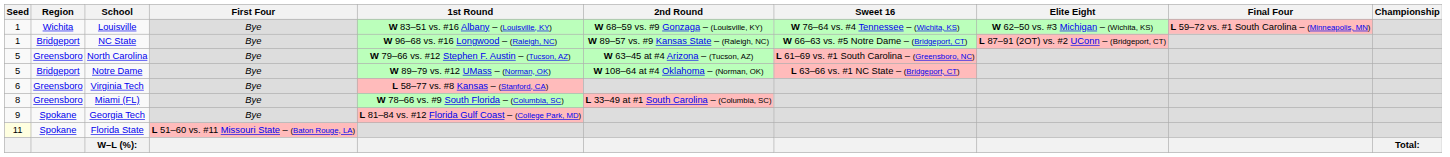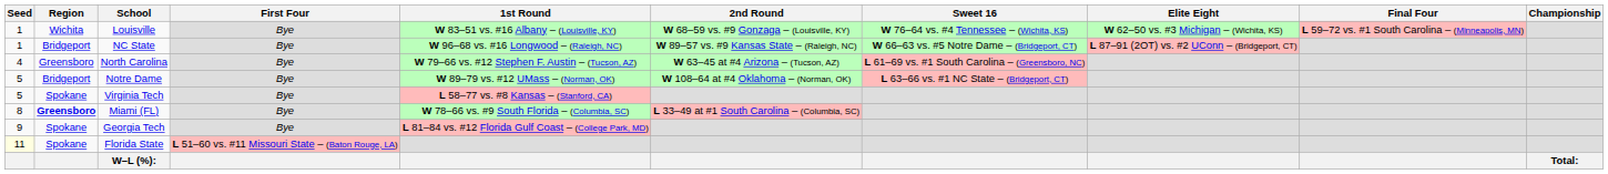 <table class="sortable wikitable" style="white-space:nowrap; text-align:center; font-size:90%;">
 <tr>
 <th>Seed</th>
 <th>Region</th>
 <th>School</th>
 <th>First Four</th>
 <th>1st Round</th>
 <th>2nd Round</th>
 <th>Sweet 16</th>
 <th>Elite Eight</th>
 <th>Final Four</th>
 <th>Championship</th>
 </tr>
 <tr>
 <td>1</td>
 <td><a href='#'>Wichita</a></td>
 <td><a href='#'>Louisville</a></td>
 <td style="background:#ddd;"><em>Bye</em></td>
 <td style="background:#bfb;"><strong>W</strong> 83–51 vs. #16 <a href='#'>Albany</a> – <small>(<a href='#'>Louisville, KY</a>)</small></td>
 <td style="background:#bfb;"><strong>W</strong> 68–59 vs. #9 <a href='#'>Gonzaga</a> – <small>(Louisville, KY)</small></td>
 <td style="background:#bfb;"><strong>W</strong> 76–64 vs. #4 <a href='#'>Tennessee</a> – <small>(<a href='#'>Wichita, KS</a>)</small></td>
 <td style="background:#bfb;"><strong>W</strong> 62–50 vs. #3 <a href='#'>Michigan</a> – <small>(Wichita, KS)</small></td>
 <td style="background:#fbb;"><strong>L</strong> 59–72 vs. #1 South Carolina – <small>(<a href='#'>Minneapolis, MN</a>)</small></td>
 <td style="background:#ddd;"></td>
 </tr>
 <tr>
 <td>1</td>
 <td><a href='#'>Bridgeport</a></td>
 <td><a href='#'>NC State</a></td>
 <td style="background:#ddd;"><em>Bye</em></td>
 <td style="background:#bfb;"><strong>W</strong> 96–68 vs. #16 <a href='#'>Longwood</a> – <small>(<a href='#'>Raleigh, NC</a>)</small></td>
 <td style="background:#bfb;"><strong>W</strong> 89–57 vs. #9 <a href='#'>Kansas State</a> – <small>(Raleigh, NC)</small></td>
 <td style="background:#bfb;"><strong>W</strong> 66–63 vs. #5 Notre Dame – <small>(<a href='#'>Bridgeport, CT</a>)</small></td>
 <td style="background:#fbb;"><strong>L</strong> 87–91 (2OT) vs. #2 <a href='#'>UConn</a> – <small>(Bridgeport, CT)</small></td>
 <td style="background:#ddd;"></td>
 <td style="background:#ddd;"></td>
 </tr>
 <tr>
-<td>5</td>
+<td>4</td>
 <td><a href='#'>Greensboro</a></td>
 <td><a href='#'>North Carolina</a></td>
 <td style="background:#ddd;"><em>Bye</em></td>
 <td style="background:#bfb;"><strong>W</strong> 79–66 vs. #12 <a href='#'>Stephen F. Austin</a> – <small>(<a href='#'>Tucson, AZ</a>)</small></td>
 <td style="background:#bfb;"><strong>W</strong> 63–45 at #4 <a href='#'>Arizona</a> – <small>(Tucson, AZ)</small></td>
 <td style="background:#fbb;"><strong>L</strong> 61–69 vs. #1 South Carolina – <small>(<a href='#'>Greensboro, NC</a>)</small></td>
 <td style="background:#ddd;"></td>
 <td style="background:#ddd;"></td>
 <td style="background:#ddd;"></td>
 </tr>
 <tr>
 <td>5</td>
 <td><a href='#'>Bridgeport</a></td>
 <td><a href='#'>Notre Dame</a></td>
 <td style="background:#ddd;"><em>Bye</em></td>
 <td style="background:#bfb;"><strong>W</strong> 89–79 vs. #12 <a href='#'>UMass</a> – <small>(<a href='#'>Norman, OK</a>)</small></td>
 <td style="background:#bfb;"><strong>W</strong> 108–64 at #4 <a href='#'>Oklahoma</a> – <small>(Norman, OK)</small></td>
 <td style="background:#fbb;"><strong>L</strong> 63–66 vs. #1 NC State – <small>(<a href='#'>Bridgeport, CT</a>)</small></td>
 <td style="background:#ddd;"></td>
 <td style="background:#ddd;"></td>
 <td style="background:#ddd;"></td>
 </tr>
 <tr>
-<td>6</td>
-<td><a href='#'>Greensboro</a></td>
+<td>5</td>
+<td><a href='#'>Spokane</a></td>
 <td><a href='#'>Virginia Tech</a></td>
 <td style="background:#ddd;"><em>Bye</em></td>
 <td style="background:#fbb;"><strong>L</strong> 58–77 vs. #8 <a href='#'>Kansas</a> – <small>(<a href='#'>Stanford, CA</a>)</small></td>
 <td style="background:#ddd;"></td>
 <td style="background:#ddd;"></td>
 <td style="background:#ddd;"></td>
 <td style="background:#ddd;"></td>
 <td style="background:#ddd;"></td>
 </tr>
 <tr>
 <td>8</td>
-<td><a href='#'>Greensboro</a></td>
+<td><strong><a href='#'>Greensboro</a></strong></td>
 <td><a href='#'>Miami (FL)</a></td>
 <td style="background:#ddd;"><em>Bye</em></td>
 <td style="background:#bfb;"><strong>W</strong> 78–66 vs. #9 <a href='#'>South Florida</a> – <small>(<a href='#'>Columbia, SC</a>)</small></td>
 <td style="background:#fbb;"><strong>L</strong> 33–49 at #1 <a href='#'>South Carolina</a> – <small>(Columbia, SC)</small></td>
 <td style="background:#ddd;"></td>
 <td style="background:#ddd;"></td>
 <td style="background:#ddd;"></td>
 <td style="background:#ddd;"></td>
 </tr>
 <tr>
 <td>9</td>
 <td><a href='#'>Spokane</a></td>
 <td><a href='#'>Georgia Tech</a></td>
 <td style="background:#ddd;"><em>Bye</em></td>
 <td style="background:#fbb;"><strong>L</strong> 81–84 vs. #12 <a href='#'>Florida Gulf Coast</a> – <small>(<a href='#'>College Park, MD</a>)</small></td>
 <td style="background:#ddd;"></td>
 <td style="background:#ddd;"></td>
 <td style="background:#ddd;"></td>
 <td style="background:#ddd;"></td>
 <td style="background:#ddd;"></td>
 </tr>
 <tr>
 <td style="background: lightyellow;">11</td>
 <td><a href='#'>Spokane</a></td>
 <td><a href='#'>Florida State</a></td>
 <td style="background:#fbb;"><strong>L</strong> 51–60 vs. #11 <a href='#'>Missouri State</a> – <small>(<a href='#'>Baton Rouge, LA</a>)</small></td>
 <td style="background:#ddd;"></td>
 <td style="background:#ddd;"></td>
 <td style="background:#ddd;"></td>
 <td style="background:#ddd;"></td>
 <td style="background:#ddd;"></td>
 <td style="background:#ddd;"></td>
 </tr>
 <tr>
 <th></th>
 <th></th>
 <th>W–L (%):</th>
 <th></th>
 <th></th>
 <th></th>
 <th></th>
 <th></th>
 <th></th>
 <th> Total: </th>
 </tr>
 </table>
